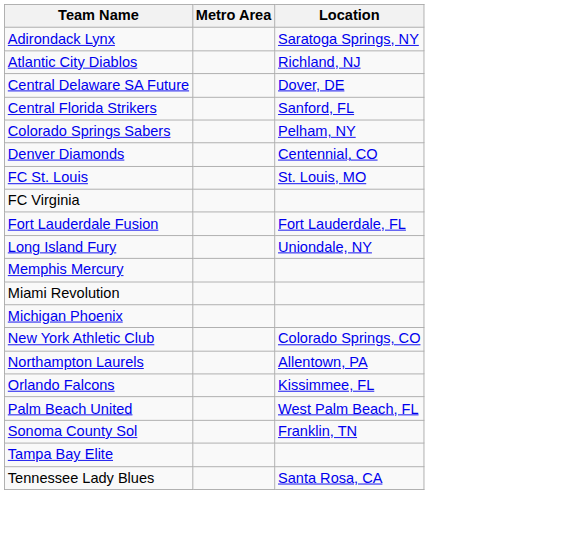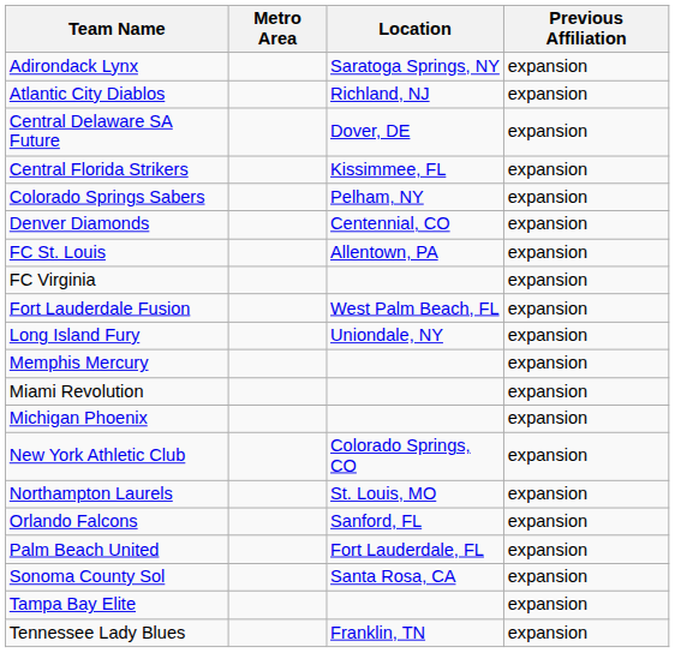 <table class="wikitable">
 <tr>
 <th>Team Name</th>
 <th>Metro Area</th>
 <th>Location</th>
+<th>Previous Affiliation</th>
 </tr>
 <tr>
 <td> <a href='#'>Adirondack Lynx</a></td>
 <td></td>
 <td><a href='#'>Saratoga Springs, NY</a></td>
+<td>expansion</td>
 </tr>
 <tr>
 <td> <a href='#'>Atlantic City Diablos</a></td>
 <td></td>
 <td><a href='#'>Richland, NJ</a></td>
+<td>expansion</td>
 </tr>
 <tr>
 <td> <a href='#'>Central Delaware SA Future</a></td>
 <td></td>
 <td><a href='#'>Dover, DE</a></td>
+<td>expansion</td>
 </tr>
 <tr>
 <td> <a href='#'>Central Florida Strikers</a></td>
 <td></td>
-<td><a href='#'>Sanford, FL</a></td>
+<td><a href='#'>Kissimmee, FL</a></td>
+<td>expansion</td>
 </tr>
 <tr>
 <td> <a href='#'>Colorado Springs Sabers</a></td>
 <td></td>
 <td><a href='#'>Pelham, NY</a></td>
+<td>expansion</td>
 </tr>
 <tr>
 <td> <a href='#'>Denver Diamonds</a></td>
 <td></td>
 <td><a href='#'>Centennial, CO</a></td>
+<td>expansion</td>
 </tr>
 <tr>
 <td> <a href='#'>FC St. Louis</a></td>
 <td></td>
-<td><a href='#'>St. Louis, MO</a></td>
+<td><a href='#'>Allentown, PA</a></td>
+<td>expansion</td>
 </tr>
 <tr>
 <td> FC Virginia</td>
 <td></td>
 <td></td>
+<td>expansion</td>
 </tr>
 <tr>
 <td> <a href='#'>Fort Lauderdale Fusion</a></td>
 <td></td>
-<td><a href='#'>Fort Lauderdale, FL</a></td>
+<td><a href='#'>West Palm Beach, FL</a></td>
+<td>expansion</td>
 </tr>
 <tr>
 <td> <a href='#'>Long Island Fury</a></td>
 <td></td>
 <td><a href='#'>Uniondale, NY</a></td>
+<td>expansion</td>
 </tr>
 <tr>
 <td> <a href='#'>Memphis Mercury</a></td>
 <td></td>
 <td></td>
+<td>expansion</td>
 </tr>
 <tr>
 <td> Miami Revolution</td>
 <td></td>
 <td></td>
+<td>expansion</td>
 </tr>
 <tr>
 <td> <a href='#'>Michigan Phoenix</a></td>
 <td></td>
 <td></td>
+<td>expansion</td>
 </tr>
 <tr>
 <td> <a href='#'>New York Athletic Club</a></td>
 <td></td>
 <td><a href='#'>Colorado Springs, CO</a></td>
+<td>expansion</td>
 </tr>
 <tr>
 <td> <a href='#'>Northampton Laurels</a></td>
 <td></td>
-<td><a href='#'>Allentown, PA</a></td>
+<td><a href='#'>St. Louis, MO</a></td>
+<td>expansion</td>
 </tr>
 <tr>
 <td> <a href='#'>Orlando Falcons</a></td>
 <td></td>
-<td><a href='#'>Kissimmee, FL</a></td>
+<td><a href='#'>Sanford, FL</a></td>
+<td>expansion</td>
 </tr>
 <tr>
 <td> <a href='#'>Palm Beach United</a></td>
 <td></td>
-<td><a href='#'>West Palm Beach, FL</a></td>
+<td><a href='#'>Fort Lauderdale, FL</a></td>
+<td>expansion</td>
 </tr>
 <tr>
 <td> <a href='#'>Sonoma County Sol</a></td>
 <td></td>
-<td><a href='#'>Franklin, TN</a></td>
+<td><a href='#'>Santa Rosa, CA</a></td>
+<td>expansion</td>
 </tr>
 <tr>
 <td> <a href='#'>Tampa Bay Elite</a></td>
 <td></td>
 <td></td>
+<td>expansion</td>
 </tr>
 <tr>
 <td> Tennessee Lady Blues</td>
 <td></td>
-<td><a href='#'>Santa Rosa, CA</a></td>
+<td><a href='#'>Franklin, TN</a></td>
+<td>expansion</td>
 </tr>
 </table>
